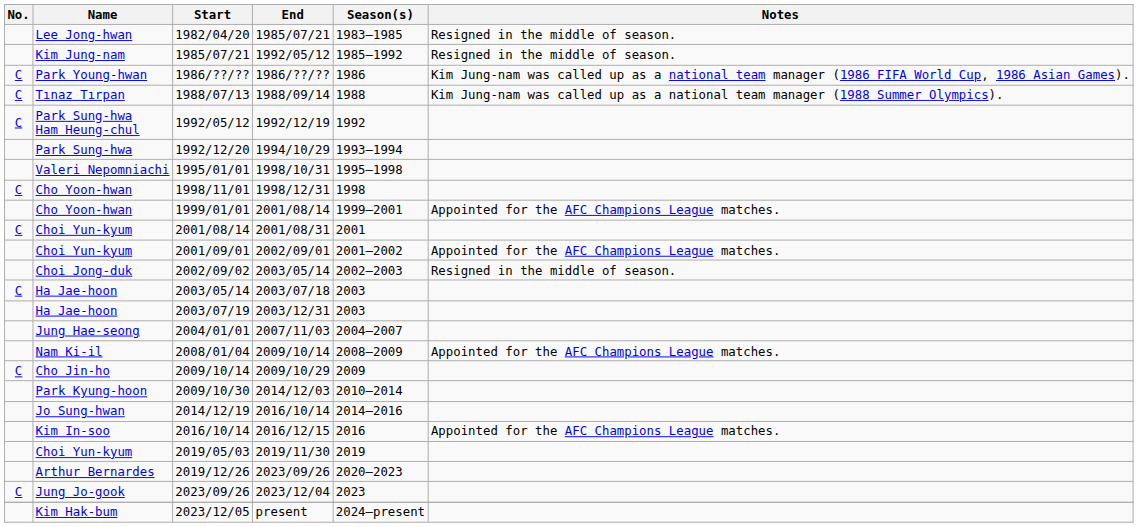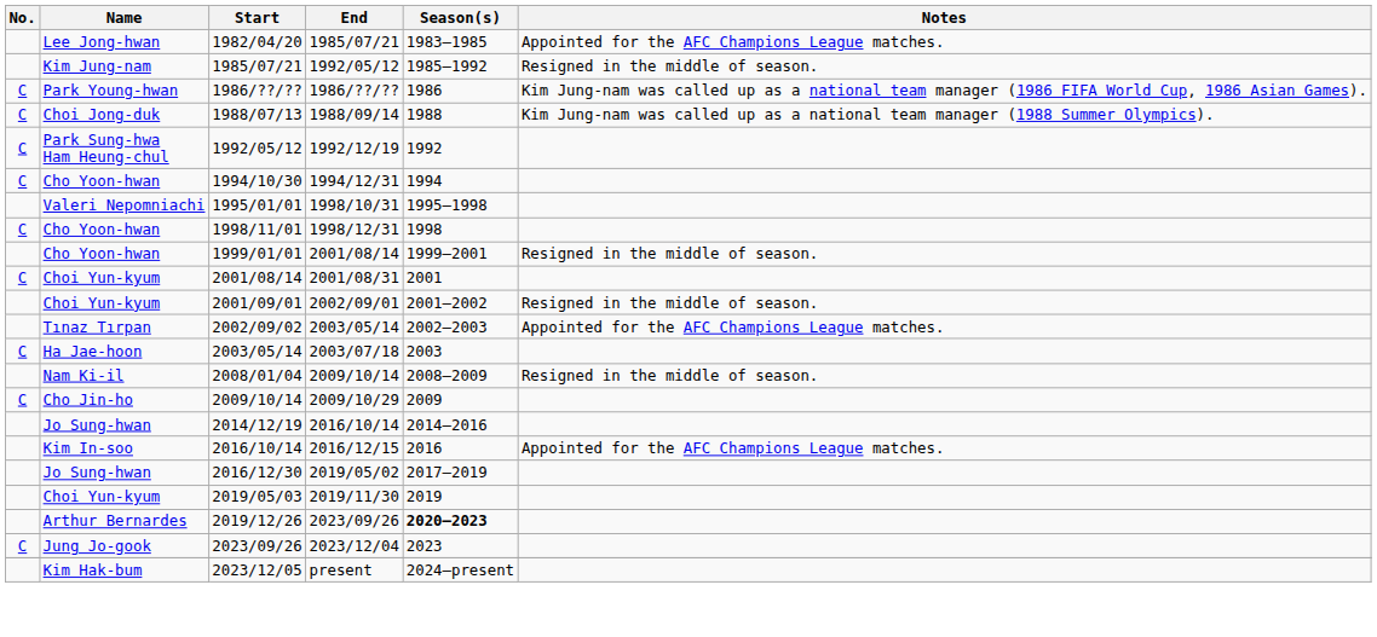 <table class="wikitable">
 <tr>
 <th>No.</th>
 <th>Name</th>
 <th>Start</th>
 <th>End</th>
 <th>Season(s)</th>
 <th>Notes</th>
 </tr>
 <tr>
 <td></td>
 <td> <a href='#'>Lee Jong-hwan</a></td>
 <td>1982/04/20</td>
 <td>1985/07/21</td>
 <td>1983–1985</td>
-<td>Resigned in the middle of season.</td>
+<td>Appointed for the <a href='#'>AFC Champions League</a> matches.</td>
 </tr>
 <tr>
 <td></td>
 <td> <a href='#'>Kim Jung-nam</a></td>
 <td>1985/07/21</td>
 <td>1992/05/12</td>
 <td>1985–1992</td>
 <td>Resigned in the middle of season.</td>
 </tr>
 <tr>
 <td style="text-align:center;"><a href='#'>C</a></td>
 <td> <a href='#'>Park Young-hwan</a></td>
 <td>1986/??/??</td>
 <td>1986/??/??</td>
 <td>1986</td>
 <td>Kim Jung-nam was called up as a <a href='#'>national team</a> manager (<a href='#'>1986 FIFA World Cup</a>, <a href='#'>1986 Asian Games</a>).</td>
 </tr>
 <tr>
 <td style="text-align:center;"><a href='#'>C</a></td>
-<td> <a href='#'>Tınaz Tırpan</a></td>
+<td> <a href='#'>Choi Jong-duk</a></td>
 <td>1988/07/13</td>
 <td>1988/09/14</td>
 <td>1988</td>
 <td>Kim Jung-nam was called up as a national team manager (<a href='#'>1988 Summer Olympics</a>).</td>
 </tr>
 <tr>
 <td style="text-align:center;"><a href='#'>C</a></td>
 <td> <a href='#'>Park Sung-hwa</a><br> <a href='#'>Ham Heung-chul</a></td>
 <td>1992/05/12</td>
 <td>1992/12/19</td>
 <td>1992</td>
 <td></td>
 </tr>
 <tr>
-<td></td>
-<td> <a href='#'>Park Sung-hwa</a></td>
-<td>1992/12/20</td>
-<td>1994/10/29</td>
-<td>1993–1994</td>
+<td style="text-align:center;"><a href='#'>C</a></td>
+<td> <a href='#'>Cho Yoon-hwan</a></td>
+<td>1994/10/30</td>
+<td>1994/12/31</td>
+<td>1994</td>
 <td></td>
 </tr>
 <tr>
 <td></td>
 <td> <a href='#'>Valeri Nepomniachi</a></td>
 <td>1995/01/01</td>
 <td>1998/10/31</td>
 <td>1995–1998</td>
 <td></td>
 </tr>
 <tr>
 <td style="text-align:center;"><a href='#'>C</a></td>
 <td> <a href='#'>Cho Yoon-hwan</a></td>
 <td>1998/11/01</td>
 <td>1998/12/31</td>
 <td>1998</td>
 <td></td>
 </tr>
 <tr>
 <td></td>
 <td> <a href='#'>Cho Yoon-hwan</a></td>
 <td>1999/01/01</td>
 <td>2001/08/14</td>
 <td>1999–2001</td>
-<td>Appointed for the <a href='#'>AFC Champions League</a> matches.</td>
+<td>Resigned in the middle of season.</td>
 </tr>
 <tr>
 <td style="text-align:center;"><a href='#'>C</a></td>
 <td> <a href='#'>Choi Yun-kyum</a></td>
 <td>2001/08/14</td>
 <td>2001/08/31</td>
 <td>2001</td>
 <td></td>
 </tr>
 <tr>
 <td></td>
 <td> <a href='#'>Choi Yun-kyum</a></td>
 <td>2001/09/01</td>
 <td>2002/09/01</td>
 <td>2001–2002</td>
-<td>Appointed for the <a href='#'>AFC Champions League</a> matches.</td>
+<td>Resigned in the middle of season.</td>
 </tr>
 <tr>
 <td></td>
-<td> <a href='#'>Choi Jong-duk</a></td>
+<td> <a href='#'>Tınaz Tırpan</a></td>
 <td>2002/09/02</td>
 <td>2003/05/14</td>
 <td>2002–2003</td>
-<td>Resigned in the middle of season.</td>
+<td>Appointed for the <a href='#'>AFC Champions League</a> matches.</td>
 </tr>
 <tr>
 <td style="text-align:center;"><a href='#'>C</a></td>
 <td> <a href='#'>Ha Jae-hoon</a></td>
 <td>2003/05/14</td>
 <td>2003/07/18</td>
 <td>2003</td>
 <td></td>
 </tr>
 <tr>
 <td></td>
-<td> <a href='#'>Ha Jae-hoon</a></td>
-<td>2003/07/19</td>
-<td>2003/12/31</td>
-<td>2003</td>
-<td></td>
-</tr>
-<tr>
-<td></td>
-<td> <a href='#'>Jung Hae-seong</a></td>
-<td>2004/01/01</td>
-<td>2007/11/03</td>
-<td>2004–2007</td>
-<td></td>
-</tr>
-<tr>
-<td></td>
 <td> <a href='#'>Nam Ki-il</a></td>
 <td>2008/01/04</td>
 <td>2009/10/14</td>
 <td>2008–2009</td>
-<td>Appointed for the <a href='#'>AFC Champions League</a> matches.</td>
+<td>Resigned in the middle of season.</td>
 </tr>
 <tr>
 <td style="text-align:center;"><a href='#'>C</a></td>
 <td> <a href='#'>Cho Jin-ho</a></td>
 <td>2009/10/14</td>
 <td>2009/10/29</td>
 <td>2009</td>
-<td></td>
-</tr>
-<tr>
-<td></td>
-<td> <a href='#'>Park Kyung-hoon</a></td>
-<td>2009/10/30</td>
-<td>2014/12/03</td>
-<td>2010–2014</td>
 <td></td>
 </tr>
 <tr>
 <td></td>
 <td> <a href='#'>Jo Sung-hwan</a></td>
 <td>2014/12/19</td>
 <td>2016/10/14</td>
 <td>2014–2016</td>
 <td></td>
 </tr>
 <tr>
 <td></td>
 <td> <a href='#'>Kim In-soo</a></td>
 <td>2016/10/14</td>
 <td>2016/12/15</td>
 <td>2016</td>
 <td>Appointed for the <a href='#'>AFC Champions League</a> matches.</td>
 </tr>
 <tr>
 <td></td>
+<td> <a href='#'>Jo Sung-hwan</a></td>
+<td>2016/12/30</td>
+<td>2019/05/02</td>
+<td>2017–2019</td>
+<td></td>
+</tr>
+<tr>
+<td></td>
 <td> <a href='#'>Choi Yun-kyum</a></td>
 <td>2019/05/03</td>
 <td>2019/11/30</td>
 <td>2019</td>
 <td></td>
 </tr>
 <tr>
 <td></td>
 <td> <a href='#'>Arthur Bernardes</a></td>
 <td>2019/12/26</td>
 <td>2023/09/26</td>
-<td>2020–2023</td>
+<td><strong>2020–2023</strong></td>
 <td></td>
 </tr>
 <tr>
 <td style="text-align:center;"><a href='#'>C</a></td>
 <td> <a href='#'>Jung Jo-gook</a></td>
 <td>2023/09/26</td>
 <td>2023/12/04</td>
 <td>2023</td>
 <td></td>
 </tr>
 <tr>
 </tr>
 <tr>
 <td></td>
 <td> <a href='#'>Kim Hak-bum</a></td>
 <td>2023/12/05</td>
 <td>present</td>
 <td>2024–present</td>
 <td></td>
 </tr>
 </table>
